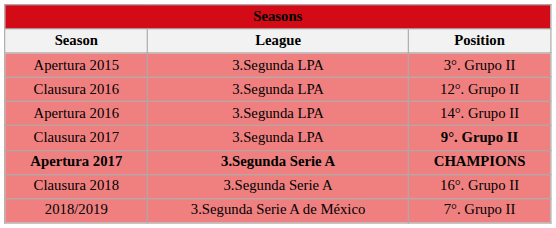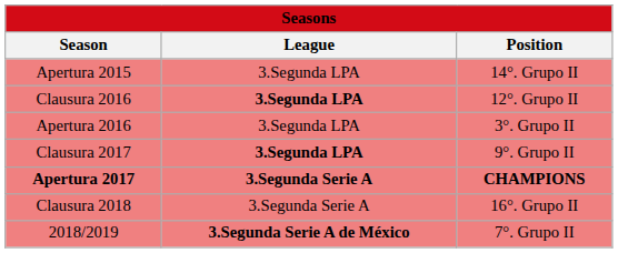 <table class="wikitable mw-collapsible mw-expanded" style="margin:1em auto; font-size:80%; text-align: center; width: 30%;">
 <tr>
 <th colspan="12" style=" background: #D30B16" align="center" with="50%;"><span>Seasons</span></th>
 </tr>
 <tr style="background:#f0f6fa;">
 <th><strong>Season</strong></th>
 <th><strong>League</strong></th>
 <th><strong>Position</strong></th>
 </tr>
 <tr style="text-align:center;">
 <td style="background:#F08080;">Apertura 2015</td>
 <td style="background:#F08080;">3.Segunda LPA</td>
-<td style="background:#F08080;">3°. Grupo II</td>
+<td style="background:#F08080;">14°. Grupo II</td>
 </tr>
 <tr style="text-align:center;">
 <td style="background:#F08080;">Clausura 2016</td>
-<td style="background:#F08080;">3.Segunda LPA</td>
+<td style="background:#F08080;"><strong>3.Segunda LPA</strong></td>
 <td style="background:#F08080;">12°. Grupo II</td>
 </tr>
 <tr style="text-align:center;">
 <td style="background:#F08080;">Apertura 2016</td>
 <td style="background:#F08080;">3.Segunda LPA</td>
-<td style="background:#F08080;">14°. Grupo II</td>
+<td style="background:#F08080;">3°. Grupo II</td>
 </tr>
 <tr style="text-align:center;">
 <td style="background:#F08080;">Clausura 2017</td>
-<td style="background:#F08080;">3.Segunda LPA</td>
-<td style="background:#F08080;"><strong>9°. Grupo II</strong></td>
+<td style="background:#F08080;"><strong>3.Segunda LPA</strong></td>
+<td style="background:#F08080;">9°. Grupo II</td>
 </tr>
 <tr style="text-align:center;">
 <td style="background:#F08080;"><strong>Apertura 2017</strong></td>
 <td style="background:#F08080;"><strong>3.Segunda Serie A</strong></td>
 <td style="background:#F08080;"><strong>CHAMPIONS</strong></td>
 </tr>
 <tr style="text-align:center;">
 <td style="background:#F08080;">Clausura 2018</td>
 <td style="background:#F08080;">3.Segunda Serie A</td>
 <td style="background:#F08080;">16°. Grupo II</td>
 </tr>
 <tr style="text-align:center;">
 <td style="background:#F08080;">2018/2019</td>
-<td style="background:#F08080;">3.Segunda Serie A de México</td>
+<td style="background:#F08080;"><strong>3.Segunda Serie A de México</strong></td>
 <td style="background:#F08080;">7°. Grupo II</td>
 </tr>
 </table>
